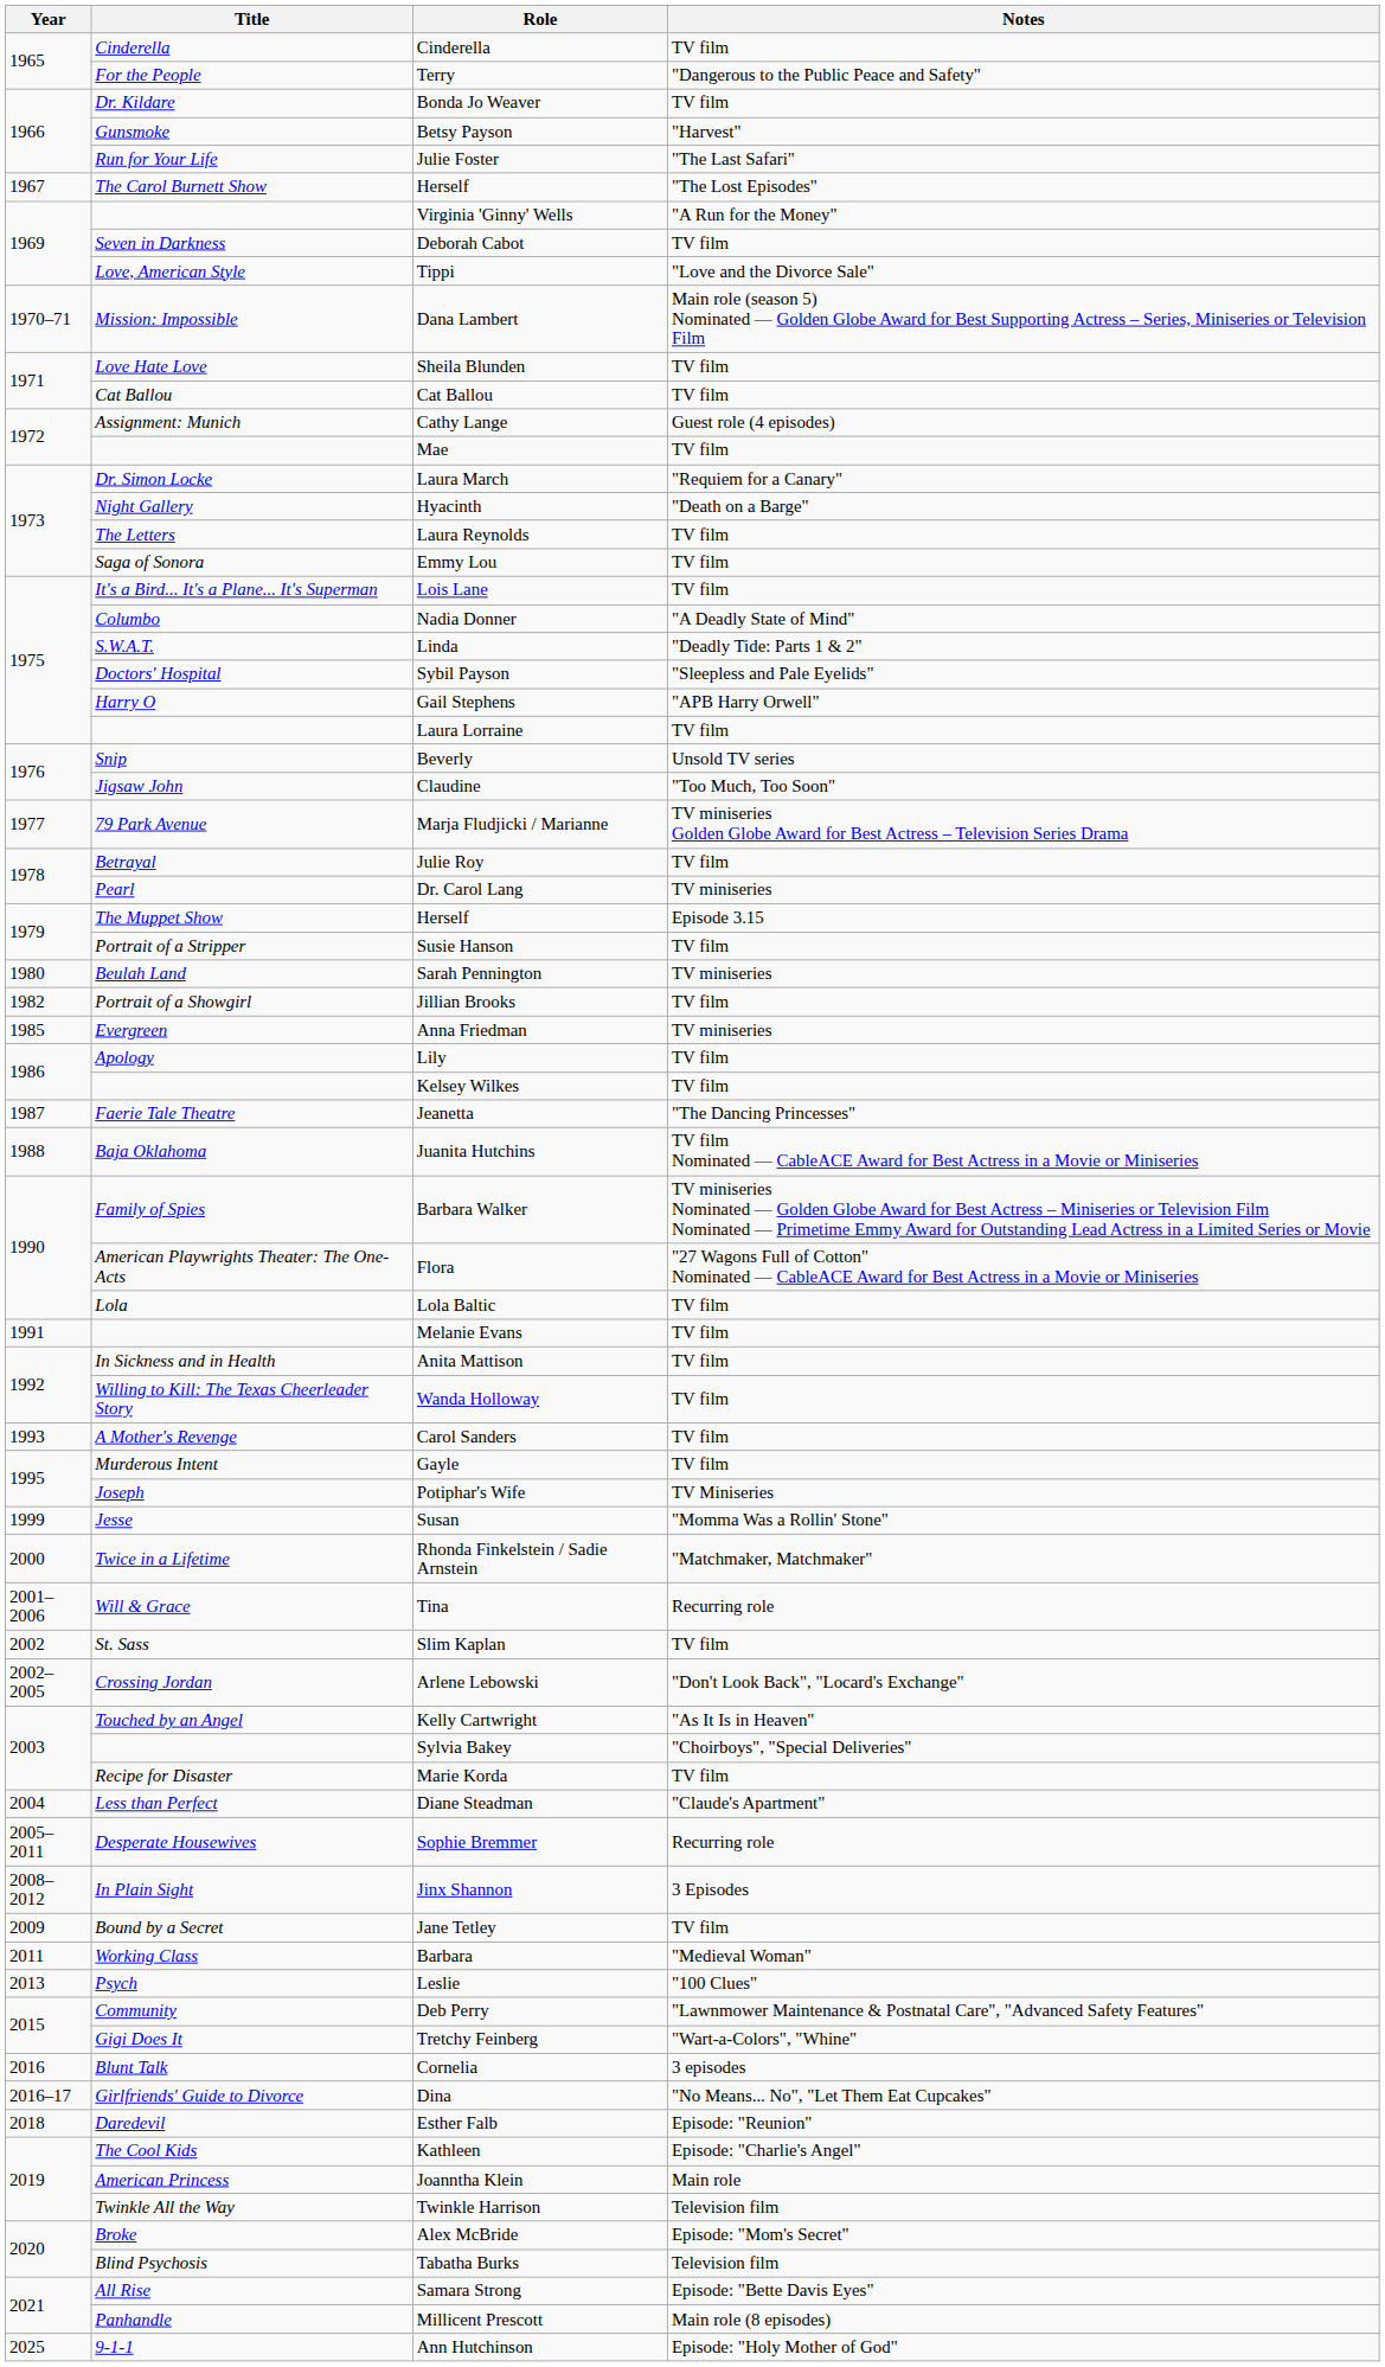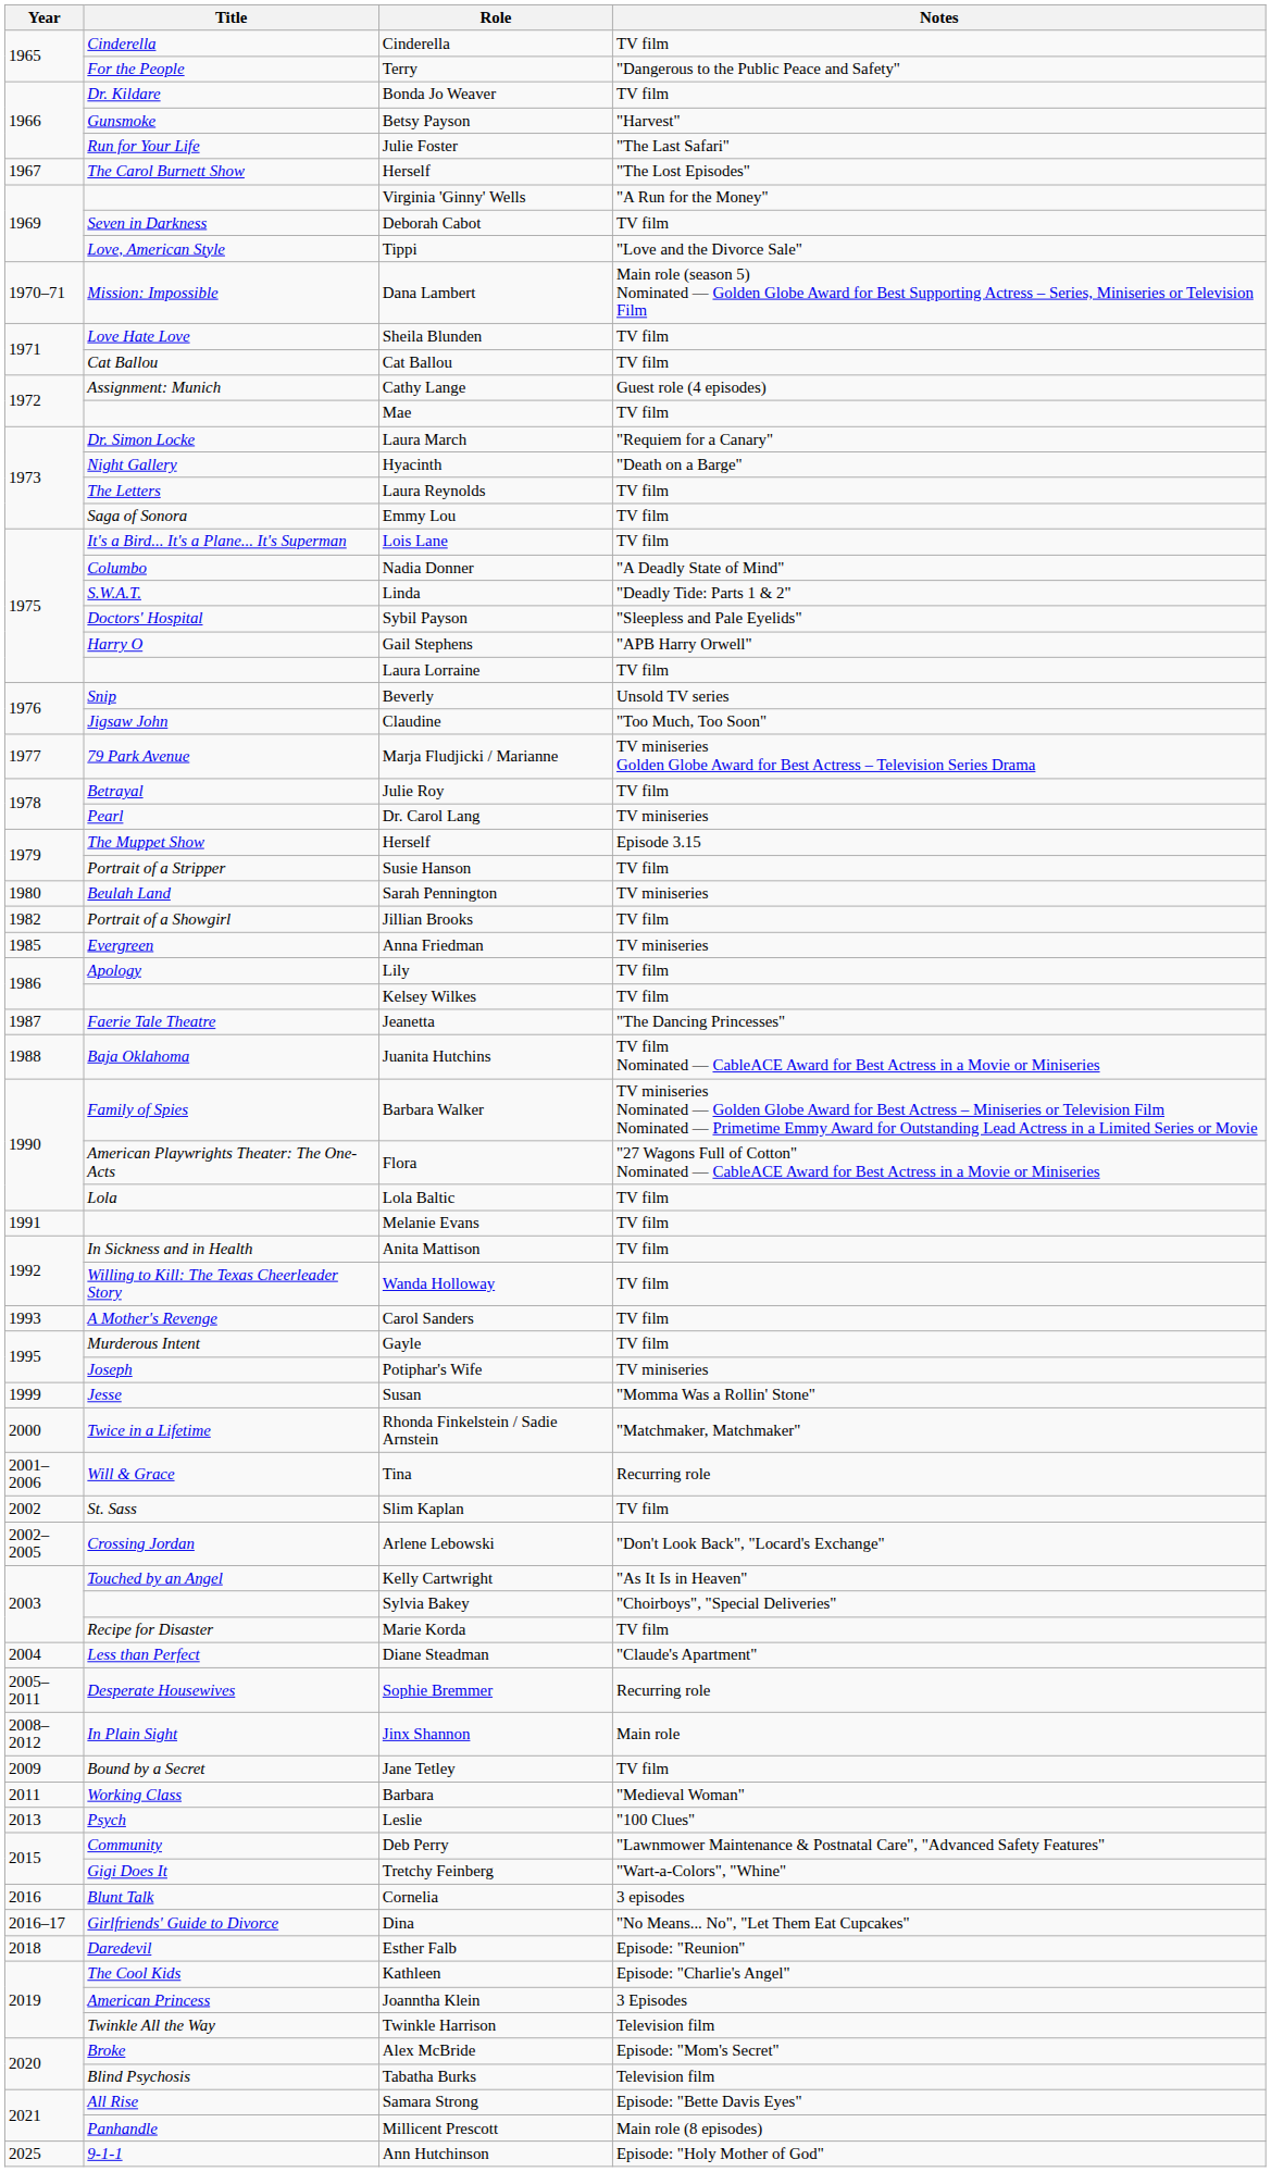 <table class="wikitable sortable">
 <tr>
 <th>Year</th>
 <th>Title</th>
 <th>Role</th>
 <th class="unsortable">Notes</th>
 </tr>
 <tr>
 <td rowspan="2">1965</td>
 <td><em><a href='#'>Cinderella</a></em></td>
 <td>Cinderella</td>
 <td>TV film</td>
 </tr>
 <tr>
 <td><em><a href='#'>For the People</a></em></td>
 <td>Terry</td>
 <td>"Dangerous to the Public Peace and Safety"</td>
 </tr>
 <tr>
 <td rowspan="3">1966</td>
 <td><em><a href='#'>Dr. Kildare</a></em></td>
 <td>Bonda Jo Weaver</td>
 <td>TV film</td>
 </tr>
 <tr>
 <td><em><a href='#'>Gunsmoke</a></em></td>
 <td>Betsy Payson</td>
 <td>"Harvest"</td>
 </tr>
 <tr>
 <td><em><a href='#'>Run for Your Life</a></em></td>
 <td>Julie Foster</td>
 <td>"The Last Safari"</td>
 </tr>
 <tr>
 <td>1967</td>
 <td><em><a href='#'>The Carol Burnett Show</a></em></td>
 <td>Herself</td>
 <td>"The Lost Episodes"</td>
 </tr>
 <tr>
 <td rowspan="3">1969</td>
 <td><em></em></td>
 <td>Virginia 'Ginny' Wells</td>
 <td>"A Run for the Money"</td>
 </tr>
 <tr>
 <td><em><a href='#'>Seven in Darkness</a></em></td>
 <td>Deborah Cabot</td>
 <td>TV film</td>
 </tr>
 <tr>
 <td><em><a href='#'>Love, American Style</a></em></td>
 <td>Tippi</td>
 <td>"Love and the Divorce Sale"</td>
 </tr>
 <tr>
 <td>1970–71</td>
 <td><em><a href='#'>Mission: Impossible</a></em></td>
 <td>Dana Lambert</td>
 <td>Main role (season 5)<br>Nominated — <a href='#'>Golden Globe Award for Best Supporting Actress – Series, Miniseries or Television Film</a></td>
 </tr>
 <tr>
 <td rowspan="2">1971</td>
 <td><em><a href='#'>Love Hate Love</a></em></td>
 <td>Sheila Blunden</td>
 <td>TV film</td>
 </tr>
 <tr>
 <td><em>Cat Ballou</em></td>
 <td>Cat Ballou</td>
 <td>TV film</td>
 </tr>
 <tr>
 <td rowspan="2">1972</td>
 <td><em>Assignment: Munich</em></td>
 <td>Cathy Lange</td>
 <td>Guest role (4 episodes)</td>
 </tr>
 <tr>
 <td><em></em></td>
 <td>Mae</td>
 <td>TV film</td>
 </tr>
 <tr>
 <td rowspan="4">1973</td>
 <td><em><a href='#'>Dr. Simon Locke</a></em></td>
 <td>Laura March</td>
 <td>"Requiem for a Canary"</td>
 </tr>
 <tr>
 <td><em><a href='#'>Night Gallery</a></em></td>
 <td>Hyacinth</td>
 <td>"Death on a Barge"</td>
 </tr>
 <tr>
 <td><em><a href='#'>The Letters</a></em></td>
 <td>Laura Reynolds</td>
 <td>TV film</td>
 </tr>
 <tr>
 <td><em>Saga of Sonora</em></td>
 <td>Emmy Lou</td>
 <td>TV film</td>
 </tr>
 <tr>
 <td rowspan="6">1975</td>
 <td><em><a href='#'>It's a Bird... It's a Plane... It's Superman</a></em></td>
 <td><a href='#'>Lois Lane</a></td>
 <td>TV film</td>
 </tr>
 <tr>
 <td><em><a href='#'>Columbo</a></em></td>
 <td>Nadia Donner</td>
 <td>"A Deadly State of Mind"</td>
 </tr>
 <tr>
 <td><em><a href='#'>S.W.A.T.</a></em></td>
 <td>Linda</td>
 <td>"Deadly Tide: Parts 1 & 2"</td>
 </tr>
 <tr>
 <td><em><a href='#'>Doctors' Hospital</a></em></td>
 <td>Sybil Payson</td>
 <td>"Sleepless and Pale Eyelids"</td>
 </tr>
 <tr>
 <td><em><a href='#'>Harry O</a></em></td>
 <td>Gail Stephens</td>
 <td>"APB Harry Orwell"</td>
 </tr>
 <tr>
 <td><em></em></td>
 <td>Laura Lorraine</td>
 <td>TV film</td>
 </tr>
 <tr>
 <td rowspan="2">1976</td>
 <td><em><a href='#'>Snip</a></em></td>
 <td>Beverly</td>
 <td>Unsold TV series</td>
 </tr>
 <tr>
 <td><em><a href='#'>Jigsaw John</a></em></td>
 <td>Claudine</td>
 <td>"Too Much, Too Soon"</td>
 </tr>
 <tr>
 <td>1977</td>
 <td><em><a href='#'>79 Park Avenue</a></em></td>
 <td>Marja Fludjicki / Marianne</td>
 <td>TV miniseries<br><a href='#'>Golden Globe Award for Best Actress – Television Series Drama</a></td>
 </tr>
 <tr>
 <td rowspan="2">1978</td>
 <td><em><a href='#'>Betrayal</a></em></td>
 <td>Julie Roy</td>
 <td>TV film</td>
 </tr>
 <tr>
 <td><em><a href='#'>Pearl</a></em></td>
 <td>Dr. Carol Lang</td>
 <td>TV miniseries</td>
 </tr>
 <tr>
 <td rowspan="2">1979</td>
 <td><em><a href='#'>The Muppet Show</a></em></td>
 <td>Herself</td>
 <td>Episode 3.15</td>
 </tr>
 <tr>
 <td><em>Portrait of a Stripper</em></td>
 <td>Susie Hanson</td>
 <td>TV film</td>
 </tr>
 <tr>
 <td>1980</td>
 <td><em><a href='#'>Beulah Land</a></em></td>
 <td>Sarah Pennington</td>
 <td>TV miniseries</td>
 </tr>
 <tr>
 <td>1982</td>
 <td><em>Portrait of a Showgirl</em></td>
 <td>Jillian Brooks</td>
 <td>TV film</td>
 </tr>
 <tr>
 <td>1985</td>
 <td><em><a href='#'>Evergreen</a></em></td>
 <td>Anna Friedman</td>
 <td>TV miniseries</td>
 </tr>
 <tr>
 <td rowspan="2">1986</td>
 <td><em><a href='#'>Apology</a></em></td>
 <td>Lily</td>
 <td>TV film</td>
 </tr>
 <tr>
 <td><em></em></td>
 <td>Kelsey Wilkes</td>
 <td>TV film</td>
 </tr>
 <tr>
 <td>1987</td>
 <td><em><a href='#'>Faerie Tale Theatre</a></em></td>
 <td>Jeanetta</td>
 <td>"The Dancing Princesses"</td>
 </tr>
 <tr>
 <td>1988</td>
 <td><em><a href='#'>Baja Oklahoma</a></em></td>
 <td>Juanita Hutchins</td>
 <td>TV film<br>Nominated — <a href='#'>CableACE Award for Best Actress in a Movie or Miniseries</a></td>
 </tr>
 <tr>
 <td rowspan="3">1990</td>
 <td><em><a href='#'>Family of Spies</a></em></td>
 <td>Barbara Walker</td>
 <td>TV miniseries<br>Nominated — <a href='#'>Golden Globe Award for Best Actress – Miniseries or Television Film</a><br>Nominated — <a href='#'>Primetime Emmy Award for Outstanding Lead Actress in a Limited Series or Movie</a></td>
 </tr>
 <tr>
 <td><em>American Playwrights Theater: The One-Acts</em></td>
 <td>Flora</td>
 <td>"27 Wagons Full of Cotton"<br>Nominated — <a href='#'>CableACE Award for Best Actress in a Movie or Miniseries</a></td>
 </tr>
 <tr>
 <td><em>Lola</em></td>
 <td>Lola Baltic</td>
 <td>TV film</td>
 </tr>
 <tr>
 <td>1991</td>
 <td><em></em></td>
 <td>Melanie Evans</td>
 <td>TV film</td>
 </tr>
 <tr>
 <td rowspan="2">1992</td>
 <td><em>In Sickness and in Health</em></td>
 <td>Anita Mattison</td>
 <td>TV film</td>
 </tr>
 <tr>
 <td><em><a href='#'>Willing to Kill: The Texas Cheerleader Story</a></em></td>
 <td><a href='#'>Wanda Holloway</a></td>
 <td>TV film</td>
 </tr>
 <tr>
 <td>1993</td>
 <td><em><a href='#'>A Mother's Revenge</a></em></td>
 <td>Carol Sanders</td>
 <td>TV film</td>
 </tr>
 <tr>
 <td rowspan="2">1995</td>
 <td><em>Murderous Intent</em></td>
 <td>Gayle</td>
 <td>TV film</td>
 </tr>
 <tr>
 <td><em><a href='#'>Joseph</a></em></td>
 <td>Potiphar's Wife</td>
-<td>TV Miniseries</td>
+<td>TV miniseries</td>
 </tr>
 <tr>
 <td>1999</td>
 <td><em><a href='#'>Jesse</a></em></td>
 <td>Susan</td>
 <td>"Momma Was a Rollin' Stone"</td>
 </tr>
 <tr>
 <td>2000</td>
 <td><em><a href='#'>Twice in a Lifetime</a></em></td>
 <td>Rhonda Finkelstein / Sadie Arnstein</td>
 <td>"Matchmaker, Matchmaker"</td>
 </tr>
 <tr>
 <td>2001–2006</td>
 <td><em><a href='#'>Will & Grace</a></em></td>
 <td>Tina</td>
 <td>Recurring role</td>
 </tr>
 <tr>
 <td>2002</td>
 <td><em>St. Sass</em></td>
 <td>Slim Kaplan</td>
 <td>TV film</td>
 </tr>
 <tr>
 <td>2002–2005</td>
 <td><em><a href='#'>Crossing Jordan</a></em></td>
 <td>Arlene Lebowski</td>
 <td>"Don't Look Back", "Locard's Exchange"</td>
 </tr>
 <tr>
 <td rowspan="3">2003</td>
 <td><em><a href='#'>Touched by an Angel</a></em></td>
 <td>Kelly Cartwright</td>
 <td>"As It Is in Heaven"</td>
 </tr>
 <tr>
 <td><em></em></td>
 <td>Sylvia Bakey</td>
 <td>"Choirboys", "Special Deliveries"</td>
 </tr>
 <tr>
 <td><em>Recipe for Disaster</em></td>
 <td>Marie Korda</td>
 <td>TV film</td>
 </tr>
 <tr>
 <td>2004</td>
 <td><em><a href='#'>Less than Perfect</a></em></td>
 <td>Diane Steadman</td>
 <td>"Claude's Apartment"</td>
 </tr>
 <tr>
 <td>2005–2011</td>
 <td><em><a href='#'>Desperate Housewives</a></em></td>
 <td><a href='#'>Sophie Bremmer</a></td>
 <td>Recurring role</td>
 </tr>
 <tr>
 <td>2008–2012</td>
 <td><em><a href='#'>In Plain Sight</a></em></td>
 <td><a href='#'>Jinx Shannon</a></td>
-<td>3 Episodes</td>
+<td>Main role</td>
 </tr>
 <tr>
 <td>2009</td>
 <td><em>Bound by a Secret</em></td>
 <td>Jane Tetley</td>
 <td>TV film</td>
 </tr>
 <tr>
 <td>2011</td>
 <td><em><a href='#'>Working Class</a></em></td>
 <td>Barbara</td>
 <td>"Medieval Woman"</td>
 </tr>
 <tr>
 <td>2013</td>
 <td><em><a href='#'>Psych</a></em></td>
 <td>Leslie</td>
 <td>"100 Clues"</td>
 </tr>
 <tr>
 <td rowspan="2">2015</td>
 <td><em><a href='#'>Community</a></em></td>
 <td>Deb Perry</td>
 <td>"Lawnmower Maintenance & Postnatal Care", "Advanced Safety Features"</td>
 </tr>
 <tr>
 <td><em><a href='#'>Gigi Does It</a></em></td>
 <td>Tretchy Feinberg</td>
 <td>"Wart-a-Colors", "Whine"</td>
 </tr>
 <tr>
 <td>2016</td>
 <td><em><a href='#'>Blunt Talk</a></em></td>
 <td>Cornelia</td>
 <td>3 episodes</td>
 </tr>
 <tr>
 <td>2016–17</td>
 <td><em><a href='#'>Girlfriends' Guide to Divorce</a></em></td>
 <td>Dina</td>
 <td>"No Means... No", "Let Them Eat Cupcakes"</td>
 </tr>
 <tr>
 <td>2018</td>
 <td><em><a href='#'>Daredevil</a></em></td>
 <td>Esther Falb</td>
 <td>Episode: "Reunion"</td>
 </tr>
 <tr>
 <td rowspan="3">2019</td>
 <td><em><a href='#'>The Cool Kids</a></em></td>
 <td>Kathleen</td>
 <td>Episode: "Charlie's Angel"</td>
 </tr>
 <tr>
 <td><em><a href='#'>American Princess</a></em></td>
 <td>Joanntha Klein</td>
-<td>Main role</td>
+<td>3 Episodes</td>
 </tr>
 <tr>
 <td><em>Twinkle All the Way</em></td>
 <td>Twinkle Harrison</td>
 <td>Television film</td>
 </tr>
 <tr>
 <td rowspan="2">2020</td>
 <td><em><a href='#'>Broke</a></em></td>
 <td>Alex McBride</td>
 <td>Episode: "Mom's Secret"</td>
 </tr>
 <tr>
 <td><em>Blind Psychosis</em></td>
 <td>Tabatha Burks</td>
 <td>Television film</td>
 </tr>
 <tr>
 <td rowspan="2">2021</td>
 <td><em><a href='#'>All Rise</a></em></td>
 <td>Samara Strong</td>
 <td>Episode: "Bette Davis Eyes"</td>
 </tr>
 <tr>
 <td><em><a href='#'>Panhandle</a></em></td>
 <td>Millicent Prescott</td>
 <td>Main role (8 episodes)</td>
 </tr>
 <tr>
 <td>2025</td>
 <td><em><a href='#'>9-1-1</a></em></td>
 <td>Ann Hutchinson</td>
 <td>Episode: "Holy Mother of God"</td>
 </tr>
 </table>
